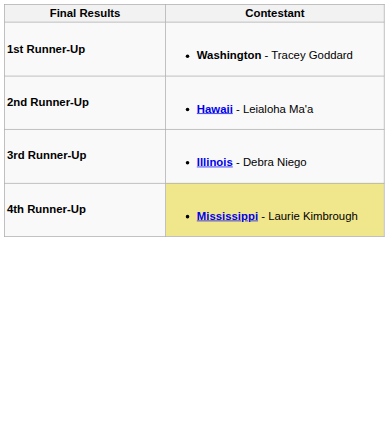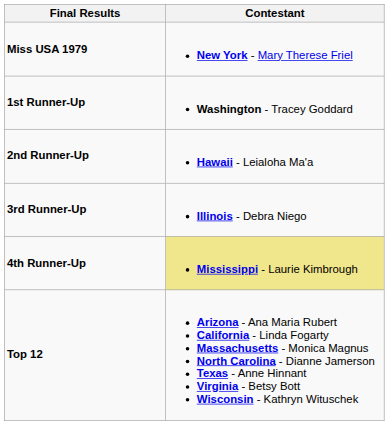 <table class="wikitable sortable">
 <tr>
 <th width="220">Final Results</th>
 <th width="300">Contestant</th>
+</tr>
+<tr>
+<td><strong>Miss USA 1979</strong></td>
+<td><br><ul><li><strong> <a href='#'>New York</a></strong> - <a href='#'>Mary Therese Friel</a></li></ul></td>
 </tr>
 <tr>
 <td><strong>1st Runner-Up</strong></td>
 <td><br><ul><li><strong> Washington</strong> - Tracey Goddard</li></ul></td>
 </tr>
 <tr>
 <td><strong>2nd Runner-Up</strong></td>
 <td><br><ul><li><strong> <a href='#'>Hawaii</a></strong> - Leialoha Ma'a</li></ul></td>
 </tr>
 <tr>
 <td><strong>3rd Runner-Up</strong></td>
 <td><br><ul><li><strong> <a href='#'>Illinois</a></strong> - Debra Niego</li></ul></td>
 </tr>
 <tr>
 <td><strong>4th Runner-Up</strong></td>
 <td style="background: khaki;"><br><ul><li><strong> <a href='#'>Mississippi</a></strong> - Laurie Kimbrough</li></ul></td>
 </tr>
+<tr>
+<td><strong>Top 12</strong></td>
+<td><br><ul><li><strong> <a href='#'>Arizona</a></strong> - Ana Maria Rubert</li><li><strong> <a href='#'>California</a></strong> - Linda Fogarty</li><li><strong> <a href='#'>Massachusetts</a></strong> - Monica Magnus</li><li><strong> <a href='#'>North Carolina</a></strong> - Dianne Jamerson</li><li><strong> <a href='#'>Texas</a></strong> - Anne Hinnant</li><li><strong> <a href='#'>Virginia</a></strong> - Betsy Bott</li><li><strong> <a href='#'>Wisconsin</a></strong> - Kathryn Wituschek</li></ul></td>
+</tr>
 </table>
